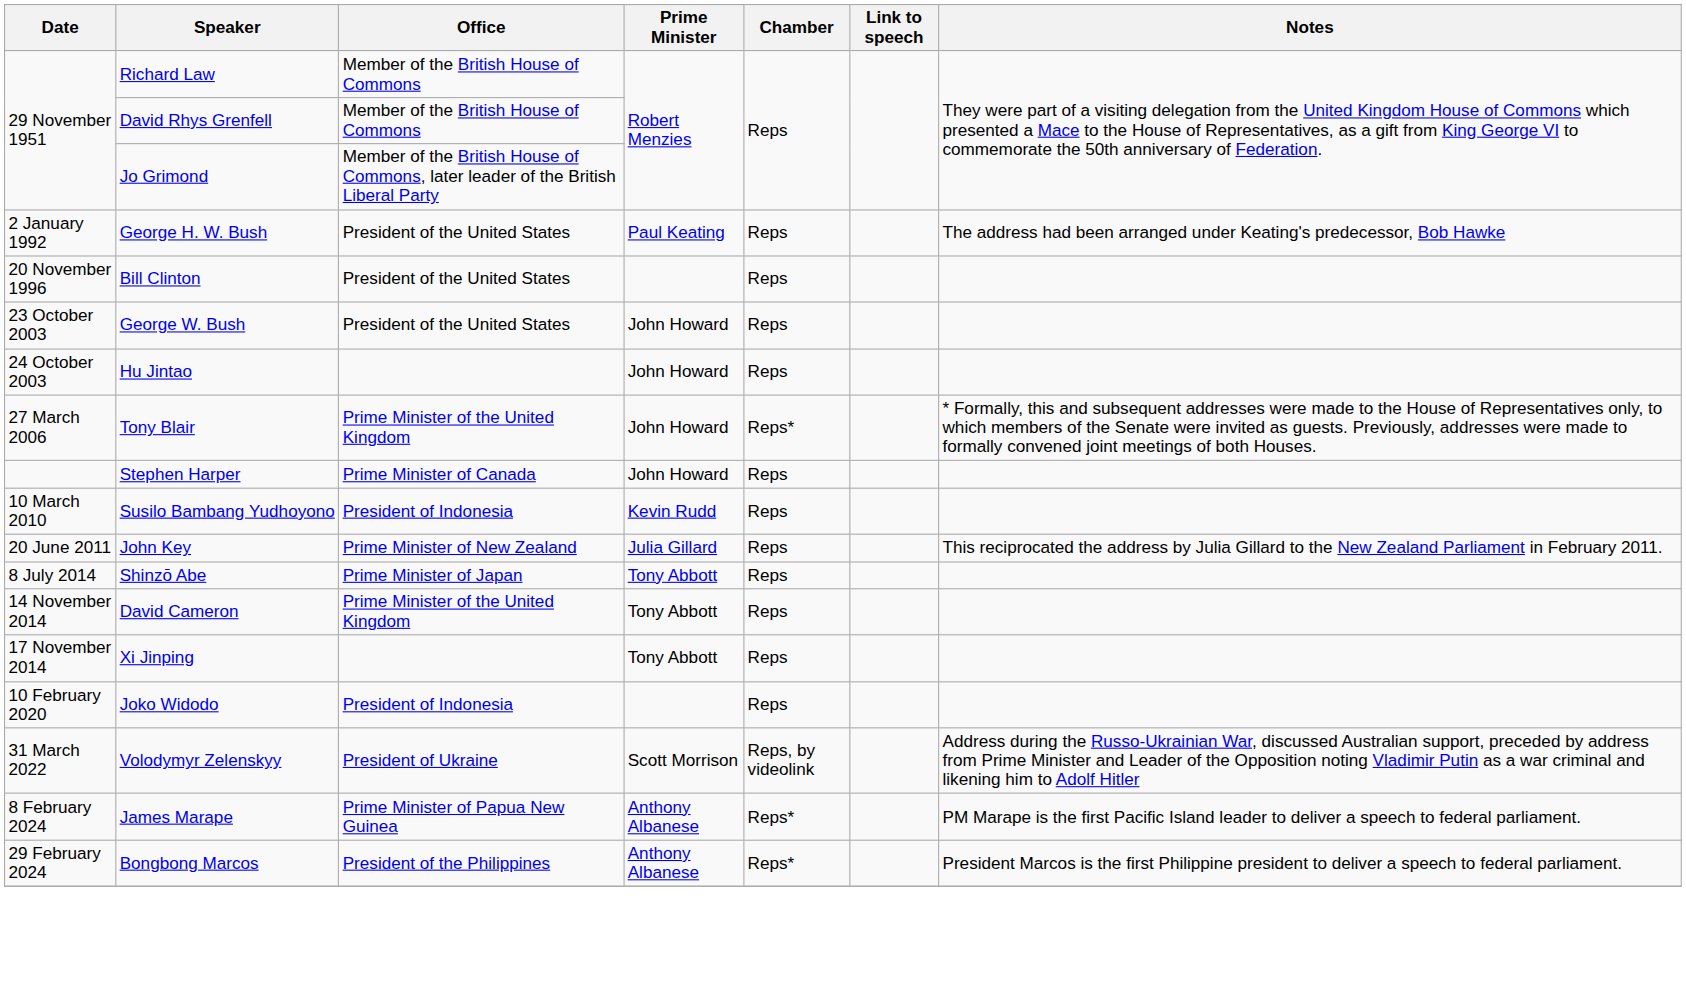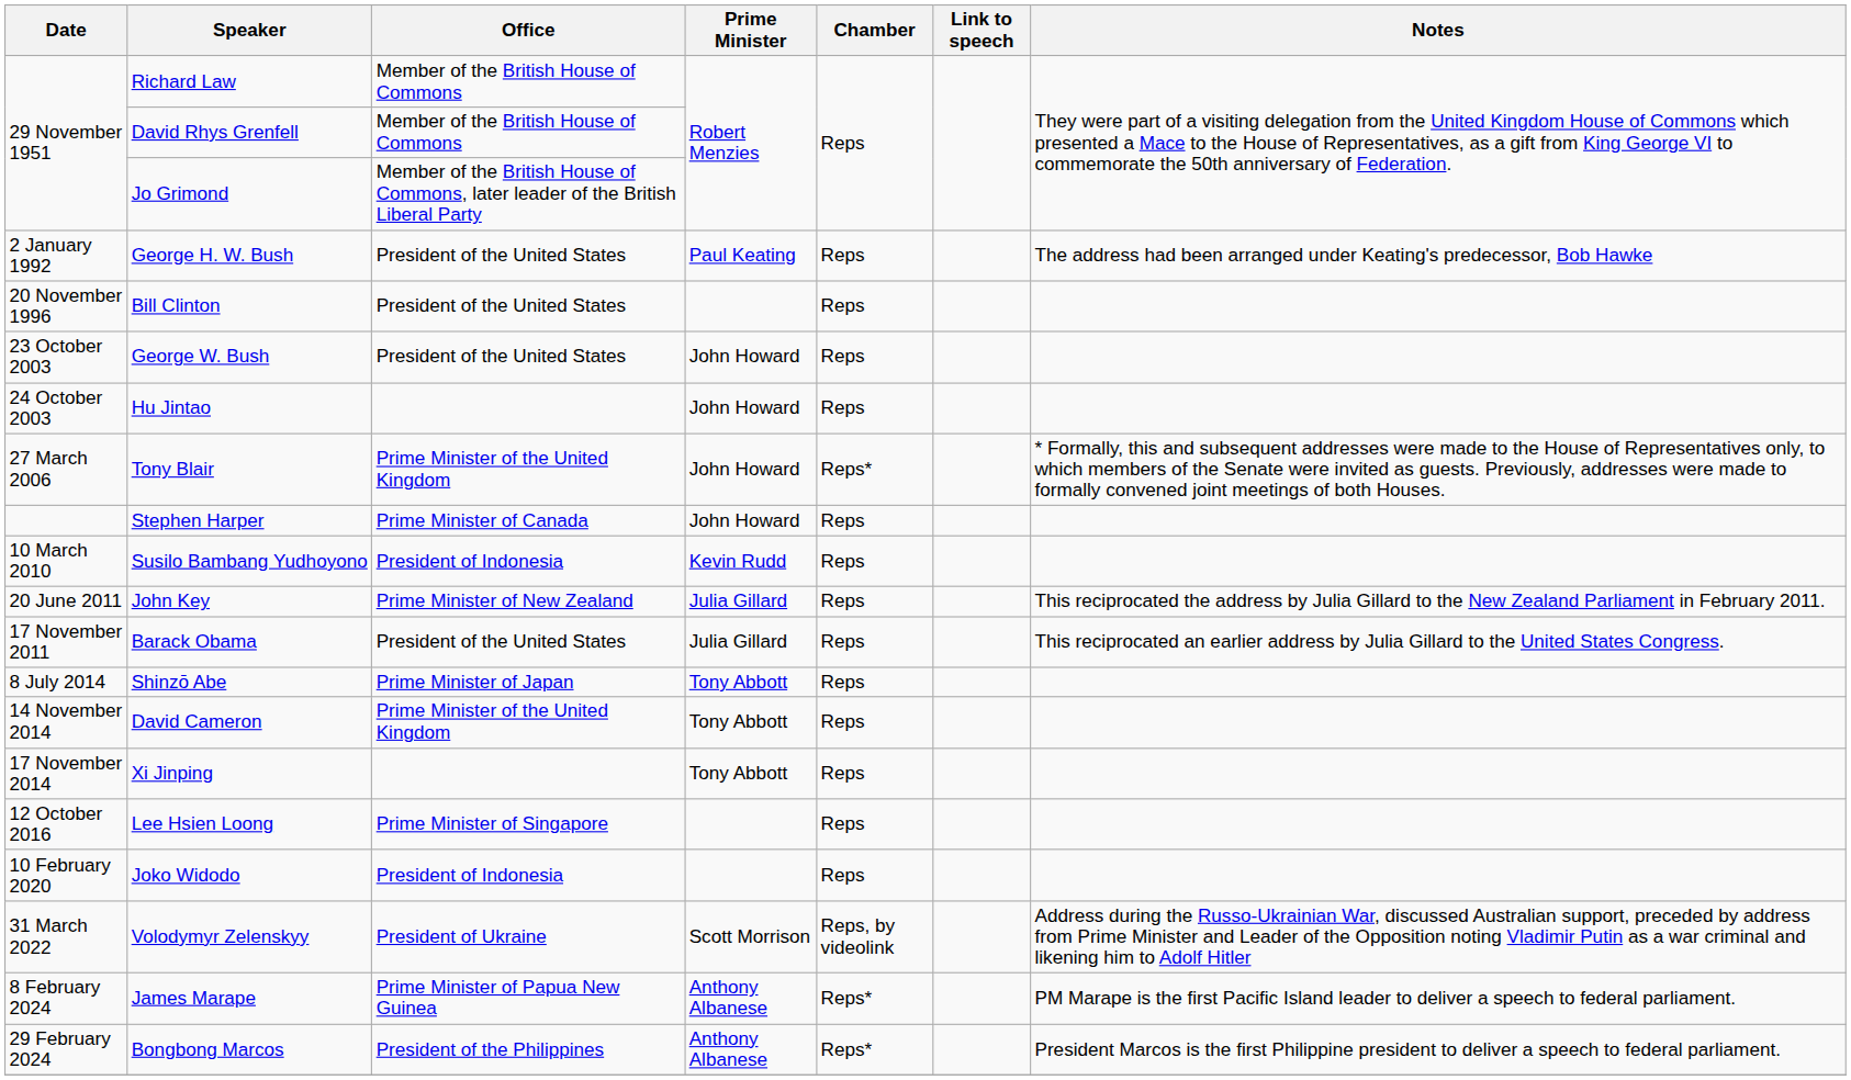 <table class="wikitable sortable">
 <tr>
 <th>Date</th>
 <th>Speaker</th>
 <th>Office</th>
 <th>Prime Minister</th>
 <th>Chamber</th>
 <th>Link to speech</th>
 <th>Notes</th>
 </tr>
 <tr>
 <td rowspan="3">29 November 1951</td>
 <td><a href='#'>Richard Law</a></td>
 <td>Member of the <a href='#'>British House of Commons</a></td>
 <td rowspan="3"><a href='#'>Robert Menzies</a></td>
 <td rowspan="3">Reps</td>
 <td rowspan="3"></td>
 <td rowspan="3">They were part of a visiting delegation from the <a href='#'>United Kingdom House of Commons</a> which presented a <a href='#'>Mace</a> to the House of Representatives, as a gift from <a href='#'>King George VI</a> to commemorate the 50th anniversary of <a href='#'>Federation</a>.</td>
 </tr>
 <tr>
 <td><a href='#'>David Rhys Grenfell</a></td>
 <td>Member of the <a href='#'>British House of Commons</a></td>
 </tr>
 <tr>
 <td><a href='#'>Jo Grimond</a></td>
 <td>Member of the <a href='#'>British House of Commons</a>, later leader of the British <a href='#'>Liberal Party</a></td>
 </tr>
 <tr>
 <td>2 January 1992</td>
 <td><a href='#'>George H. W. Bush</a></td>
 <td>President of the United States</td>
 <td><a href='#'>Paul Keating</a></td>
 <td>Reps</td>
 <td></td>
 <td>The address had been arranged under Keating's predecessor, <a href='#'>Bob Hawke</a></td>
 </tr>
 <tr>
 <td>20 November 1996</td>
 <td><a href='#'>Bill Clinton</a></td>
 <td>President of the United States</td>
 <td></td>
 <td>Reps</td>
 <td></td>
 <td></td>
 </tr>
 <tr>
 <td>23 October 2003</td>
 <td><a href='#'>George W. Bush</a></td>
 <td>President of the United States</td>
 <td>John Howard</td>
 <td>Reps</td>
 <td></td>
 <td></td>
 </tr>
 <tr>
 <td>24 October 2003</td>
 <td><a href='#'>Hu Jintao</a></td>
 <td></td>
 <td>John Howard</td>
 <td>Reps</td>
 <td></td>
 <td></td>
 </tr>
 <tr>
 <td>27 March 2006</td>
 <td><a href='#'>Tony Blair</a></td>
 <td><a href='#'>Prime Minister of the United Kingdom</a></td>
 <td>John Howard</td>
 <td>Reps*</td>
 <td></td>
 <td>* Formally, this and subsequent addresses were made to the House of Representatives only, to which members of the Senate were invited as guests.  Previously, addresses were made to formally convened joint meetings of both Houses.</td>
 </tr>
 <tr>
 <td></td>
 <td><a href='#'>Stephen Harper</a></td>
 <td><a href='#'>Prime Minister of Canada</a></td>
 <td>John Howard</td>
 <td>Reps</td>
 <td></td>
 <td></td>
 </tr>
 <tr>
 <td>10 March 2010</td>
 <td><a href='#'>Susilo Bambang Yudhoyono</a></td>
 <td><a href='#'>President of Indonesia</a></td>
 <td><a href='#'>Kevin Rudd</a></td>
 <td>Reps</td>
 <td></td>
 <td></td>
 </tr>
 <tr>
 <td>20 June 2011</td>
 <td><a href='#'>John Key</a></td>
 <td><a href='#'>Prime Minister of New Zealand</a></td>
 <td><a href='#'>Julia Gillard</a></td>
 <td>Reps</td>
 <td></td>
 <td> This reciprocated the address by Julia Gillard to the <a href='#'>New Zealand Parliament</a> in February 2011.</td>
 </tr>
 <tr>
+<td>17 November 2011</td>
+<td><a href='#'>Barack Obama</a></td>
+<td>President of the United States</td>
+<td>Julia Gillard</td>
+<td>Reps</td>
+<td></td>
+<td>This reciprocated an earlier address by Julia Gillard to the <a href='#'>United States Congress</a>.</td>
+</tr>
+<tr>
 <td>8 July 2014</td>
 <td><a href='#'>Shinzō Abe</a></td>
 <td><a href='#'>Prime Minister of Japan</a></td>
 <td><a href='#'>Tony Abbott</a></td>
 <td>Reps</td>
 <td></td>
 <td></td>
 </tr>
 <tr>
 <td>14 November 2014</td>
 <td><a href='#'>David Cameron</a></td>
 <td><a href='#'>Prime Minister of the United Kingdom</a></td>
 <td>Tony Abbott</td>
 <td>Reps</td>
 <td></td>
 <td></td>
 </tr>
 <tr>
 <td>17 November 2014</td>
 <td><a href='#'>Xi Jinping</a></td>
 <td></td>
 <td>Tony Abbott</td>
+<td>Reps</td>
+<td></td>
+<td></td>
+</tr>
+<tr>
+<td>12 October 2016</td>
+<td><a href='#'>Lee Hsien Loong</a></td>
+<td><a href='#'>Prime Minister of Singapore</a></td>
+<td></td>
 <td>Reps</td>
 <td></td>
 <td></td>
 </tr>
 <tr>
 <td>10 February 2020</td>
 <td><a href='#'>Joko Widodo</a></td>
 <td><a href='#'>President of Indonesia</a></td>
 <td></td>
 <td>Reps</td>
 <td></td>
 <td></td>
 </tr>
 <tr>
 <td>31 March 2022</td>
 <td><a href='#'>Volodymyr Zelenskyy</a></td>
 <td><a href='#'>President of Ukraine</a></td>
 <td>Scott Morrison</td>
 <td>Reps, by videolink</td>
 <td></td>
 <td>Address during the <a href='#'>Russo-Ukrainian War</a>, discussed Australian support, preceded by address from Prime Minister and Leader of the Opposition noting <a href='#'>Vladimir Putin</a> as a war criminal and likening him to <a href='#'>Adolf Hitler</a></td>
 </tr>
 <tr>
 <td>8 February 2024</td>
 <td><a href='#'>James Marape</a></td>
 <td><a href='#'>Prime Minister of Papua New Guinea</a></td>
 <td><a href='#'>Anthony Albanese</a></td>
 <td>Reps*</td>
 <td></td>
 <td>PM Marape is the first Pacific Island leader to deliver a speech to federal parliament.</td>
 </tr>
 <tr>
 <td>29 February 2024</td>
 <td><a href='#'>Bongbong Marcos</a></td>
 <td><a href='#'>President of the Philippines</a></td>
 <td><a href='#'>Anthony Albanese</a></td>
 <td>Reps*</td>
 <td></td>
 <td>President Marcos is the first Philippine president to deliver a speech to federal parliament.</td>
 </tr>
 <tr>
 </tr>
 </table>
